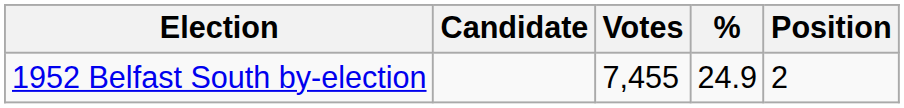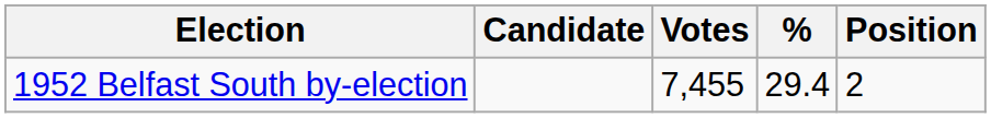 <table class="wikitable sortable">
 <tr>
 <th>Election</th>
 <th>Candidate</th>
 <th>Votes</th>
 <th>%</th>
 <th>Position</th>
 </tr>
 <tr>
 <td><a href='#'>1952 Belfast South by-election</a></td>
 <td></td>
 <td>7,455</td>
-<td>24.9</td>
+<td>29.4</td>
 <td>2</td>
 </tr>
 </table>
